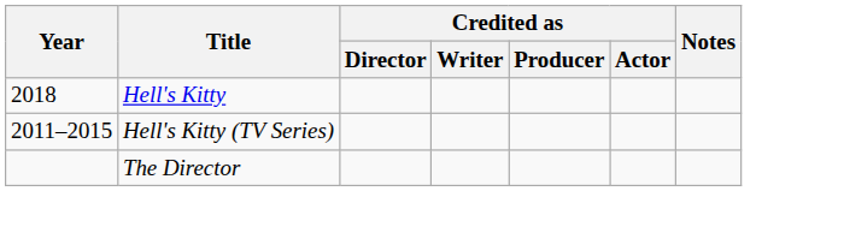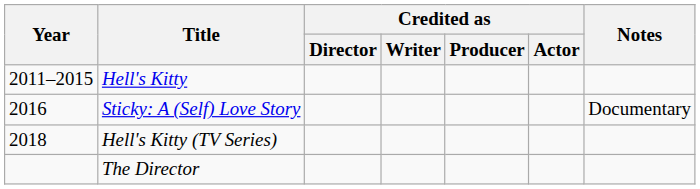 <table class="wikitable sortable">
 <tr>
 <th rowspan="2">Year</th>
 <th rowspan="2">Title</th>
 <th colspan="4">Credited as</th>
 <th rowspan="2">Notes</th>
 </tr>
 <tr>
 <th>Director</th>
 <th>Writer</th>
 <th>Producer</th>
 <th>Actor</th>
 </tr>
 <tr>
-<td>2018</td>
+<td>2011–2015</td>
 <td><em><a href='#'>Hell's Kitty</a></em></td>
 <td></td>
 <td></td>
 <td></td>
 <td></td>
 <td></td>
 </tr>
 <tr>
-<td>2011–2015</td>
+<td>2016</td>
+<td><em><a href='#'>Sticky: A (Self) Love Story</a></em></td>
+<td></td>
+<td></td>
+<td></td>
+<td></td>
+<td>Documentary</td>
+</tr>
+<tr>
+<td>2018</td>
 <td><em>Hell's Kitty (TV Series)</em></td>
 <td></td>
 <td></td>
 <td></td>
 <td></td>
 <td></td>
 </tr>
 <tr>
 <td></td>
 <td><em>The Director</em></td>
 <td></td>
 <td></td>
 <td></td>
 <td></td>
 <td></td>
 </tr>
 </table>
